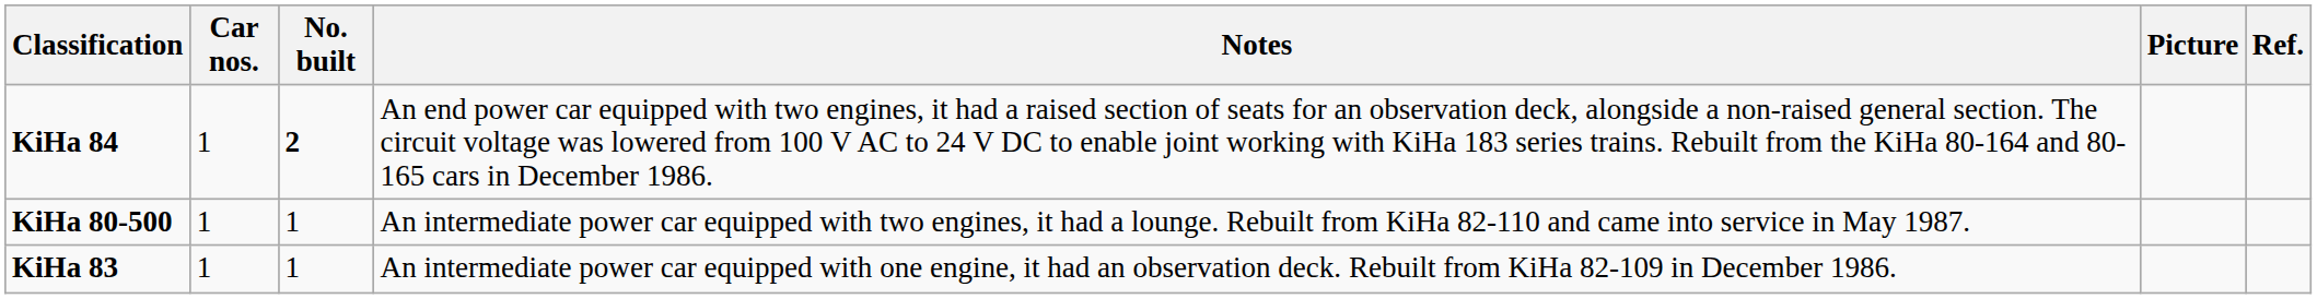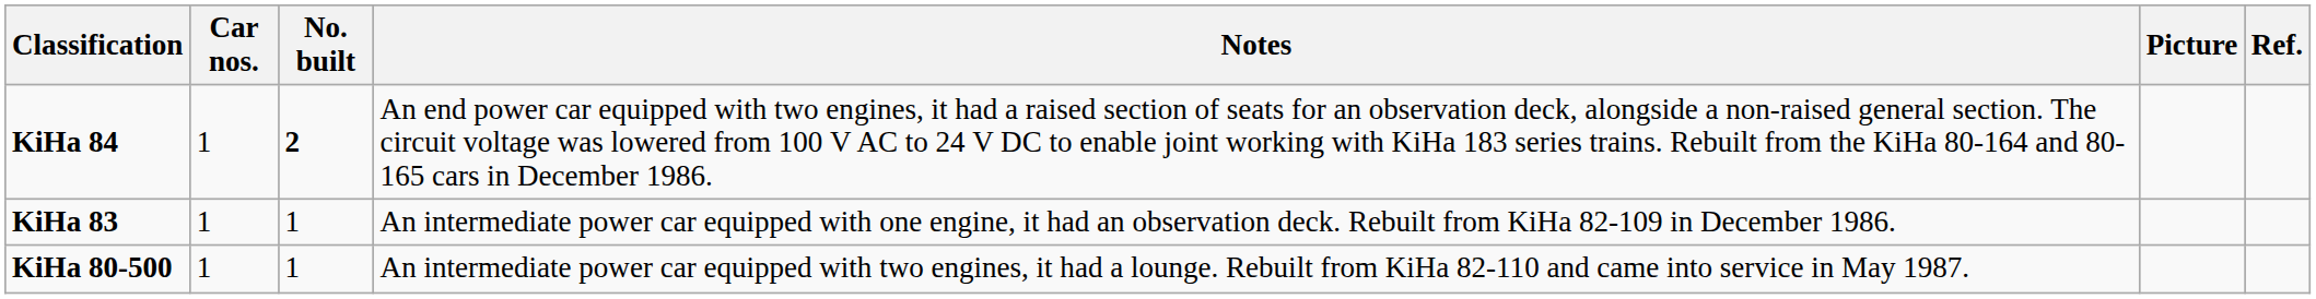 <table class="wikitable">
 <tr>
 <th>Classification</th>
 <th>Car nos.</th>
 <th>No. built</th>
 <th>Notes</th>
 <th>Picture</th>
 <th>Ref.</th>
 </tr>
 <tr>
 <td><strong>KiHa 84</strong></td>
 <td>1</td>
 <td><strong>2</strong></td>
 <td>An end power car equipped with two engines, it had a raised section of seats for an observation deck, alongside a non-raised general section. The circuit voltage was lowered from 100 V AC to 24 V DC to enable joint working with KiHa 183 series trains. Rebuilt from the KiHa 80-164 and 80-165 cars in December 1986.</td>
 <td></td>
 <td><em></em></td>
 </tr>
 <tr>
+<td><strong>KiHa 83</strong></td>
+<td>1</td>
+<td>1</td>
+<td>An intermediate power car equipped with one engine, it had an observation deck. Rebuilt from KiHa 82-109 in December 1986.</td>
+<td></td>
+<td><em></em></td>
+</tr>
+<tr>
 <td><strong>KiHa 80-500</strong></td>
 <td>1</td>
 <td>1</td>
 <td>An intermediate power car equipped with two engines, it had a lounge. Rebuilt from KiHa 82-110 and came into service in May 1987.</td>
 <td></td>
 <td><em></em></td>
 </tr>
-<tr>
-<td><strong>KiHa 83</strong></td>
-<td>1</td>
-<td>1</td>
-<td>An intermediate power car equipped with one engine, it had an observation deck. Rebuilt from KiHa 82-109 in December 1986.</td>
-<td></td>
-<td><em></em></td>
-</tr>
 </table>
